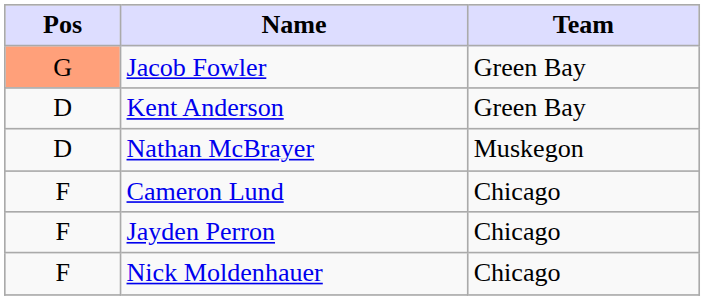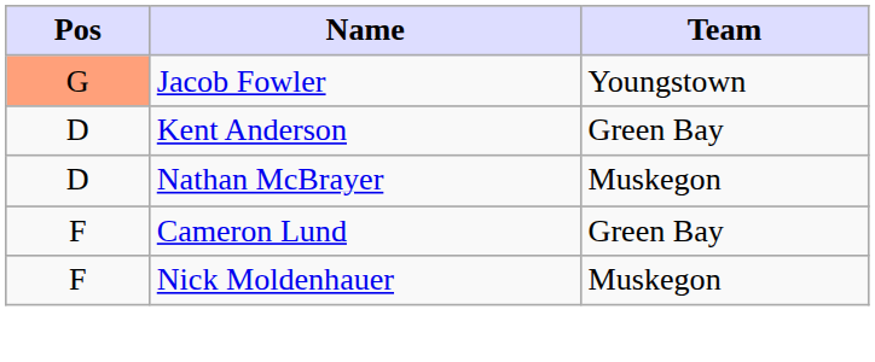 <table class="wikitable">
 <tr>
 <th style="background:#ddf; width:10%;">Pos</th>
 <th style="background:#ddf; width:30%;">Name</th>
 <th style="background:#ddf; width:20%;">Team</th>
 </tr>
 <tr>
 <td style="background: lightsalmon; text-align:center">G</td>
 <td><a href='#'>Jacob Fowler</a></td>
-<td>Green Bay</td>
+<td>Youngstown</td>
 </tr>
 <tr>
 <td style="text-align:center">D</td>
 <td><a href='#'>Kent Anderson</a></td>
 <td>Green Bay</td>
 </tr>
 <tr>
 <td style="text-align:center">D</td>
 <td><a href='#'>Nathan McBrayer</a></td>
 <td>Muskegon</td>
 </tr>
 <tr>
 <td style="text-align:center">F</td>
 <td><a href='#'>Cameron Lund</a></td>
-<td>Chicago</td>
-</tr>
-<tr>
-<td style="text-align:center">F</td>
-<td><a href='#'>Jayden Perron</a></td>
-<td>Chicago</td>
+<td>Green Bay</td>
 </tr>
 <tr>
 <td style="text-align:center">F</td>
 <td><a href='#'>Nick Moldenhauer</a></td>
-<td>Chicago</td>
+<td>Muskegon</td>
 </tr>
 </table>
